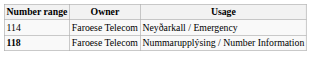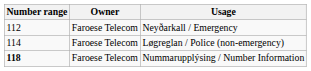 <table class="wikitable" border=1>
 <tr>
 <th>Number range</th>
 <th>Owner</th>
 <th>Usage</th>
 </tr>
 <tr>
+<td>112</td>
+<td>Faroese Telecom</td>
+<td>Neyðarkall / Emergency</td>
+</tr>
+<tr>
 <td>114</td>
 <td>Faroese Telecom</td>
-<td>Neyðarkall / Emergency</td>
+<td>Løgreglan / Police (non-emergency)</td>
 </tr>
 <tr>
 <td><strong>118</strong></td>
 <td>Faroese Telecom</td>
 <td>Nummarupplýsing / Number Information</td>
 </tr>
 </table>
